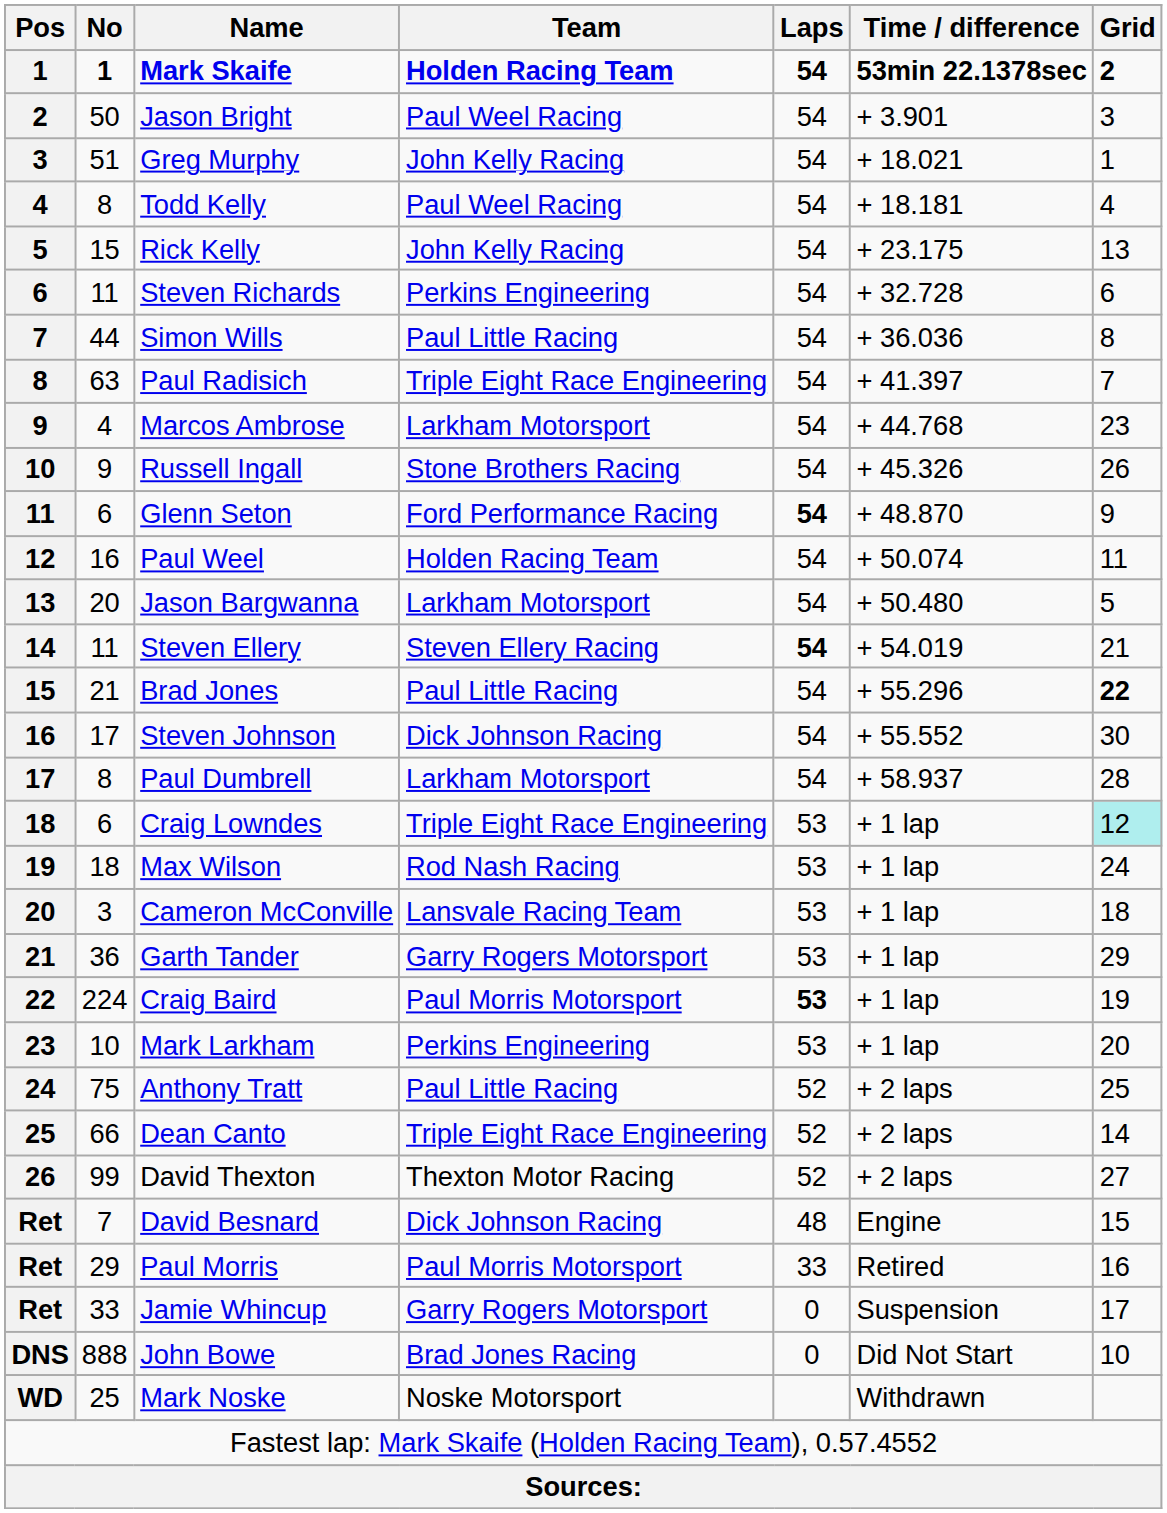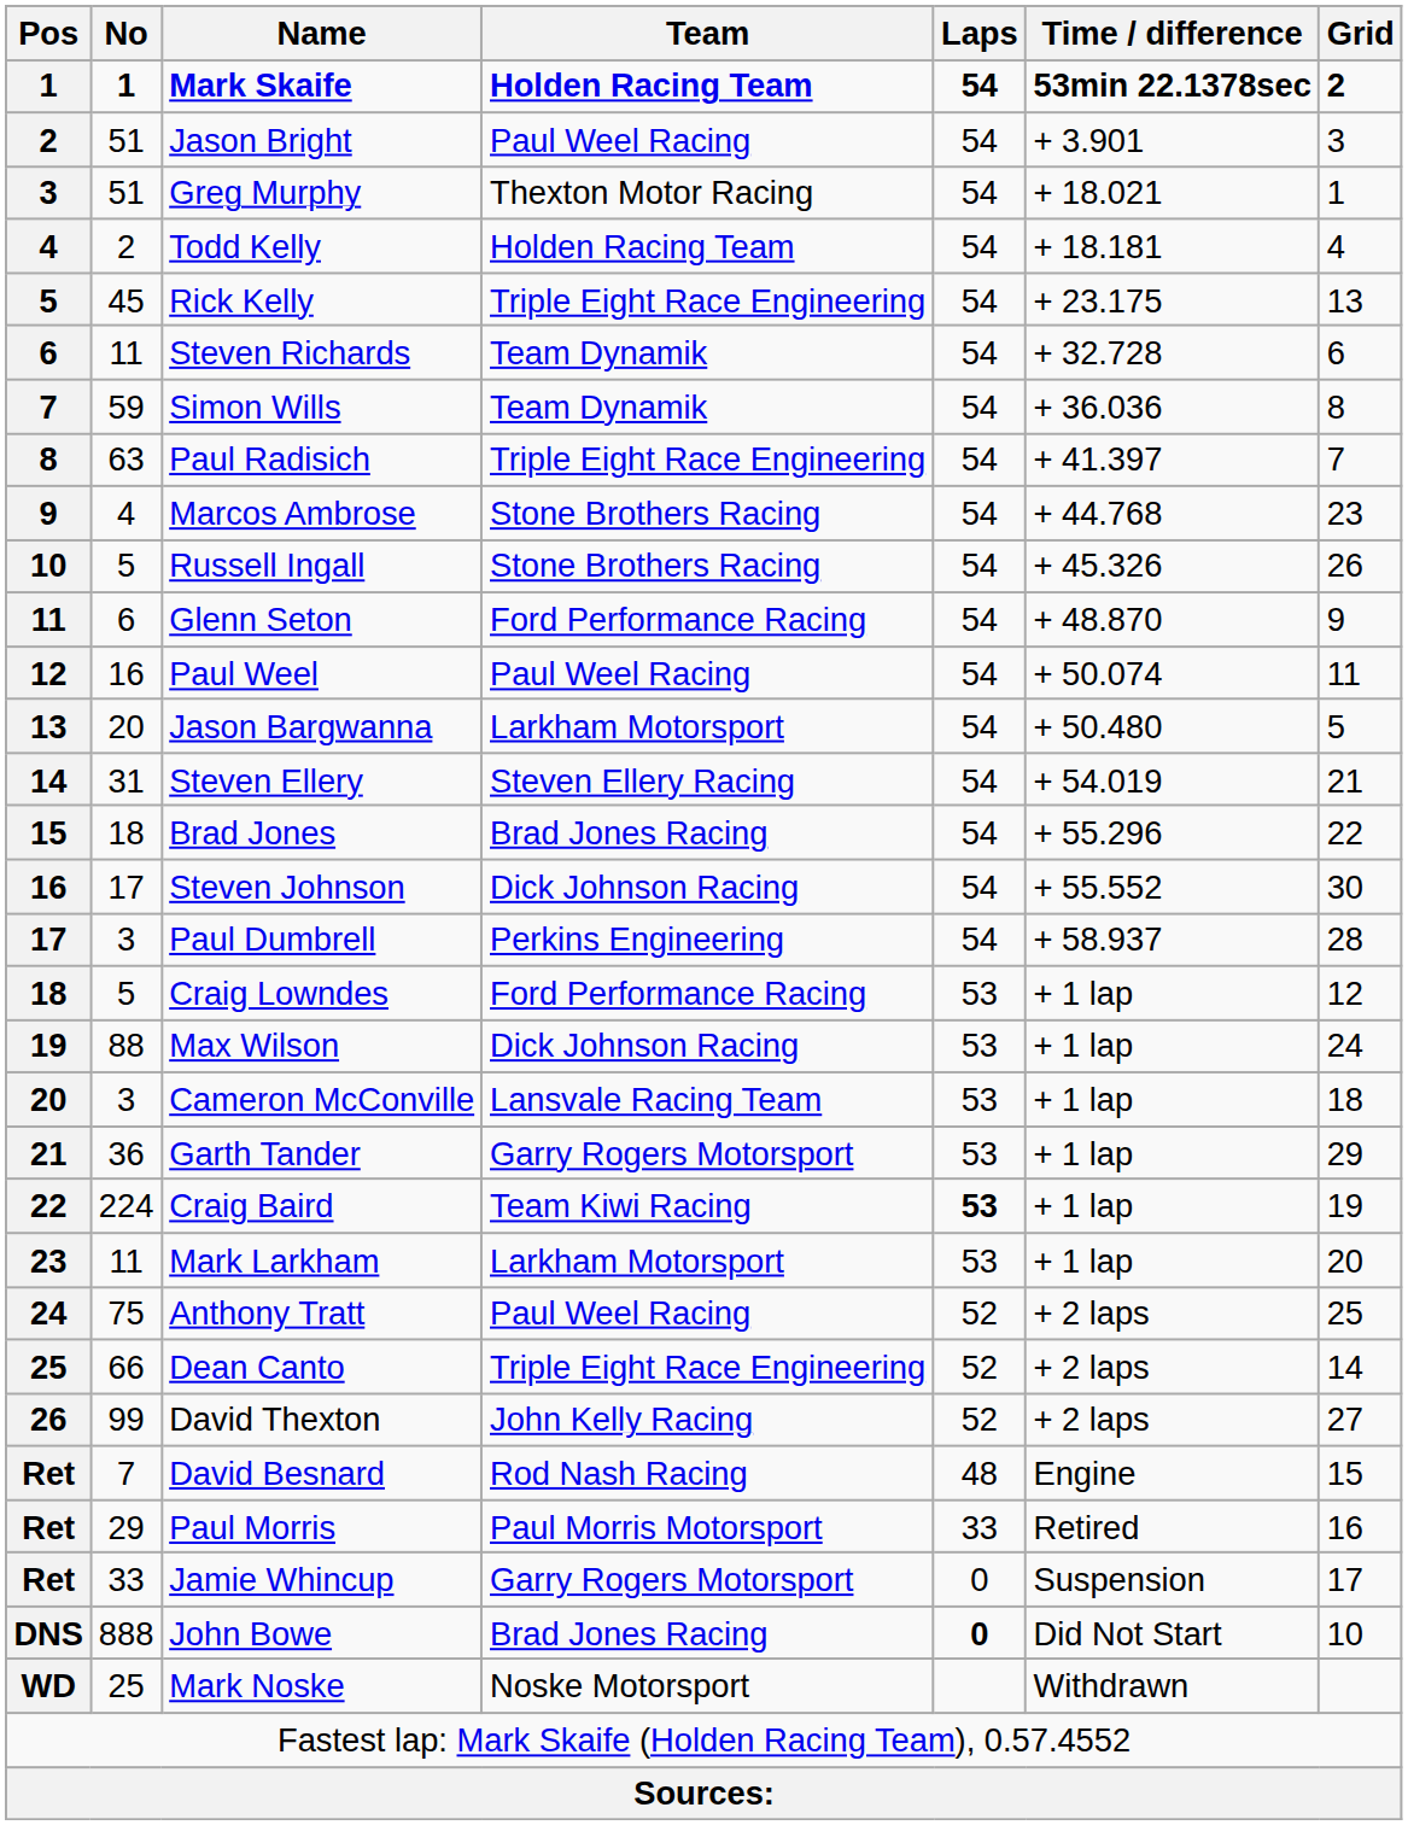 <table class="wikitable" style="font-size: 87%;">
 <tr>
 <th>Pos</th>
 <th>No</th>
 <th>Name</th>
 <th>Team</th>
 <th>Laps</th>
 <th>Time / difference</th>
 <th>Grid</th>
 </tr>
 <tr>
 <th>1</th>
 <td align="center"><strong>1</strong></td>
 <td><strong> <a href='#'>Mark Skaife</a></strong></td>
 <td><strong><a href='#'>Holden Racing Team</a></strong></td>
 <td align="center"><strong>54</strong></td>
 <td><strong>53min 22.1378sec</strong></td>
 <td><strong>2</strong></td>
 </tr>
 <tr>
 <th>2</th>
-<td align="center">50</td>
+<td align="center">51</td>
 <td> <a href='#'>Jason Bright</a></td>
 <td><a href='#'>Paul Weel Racing</a></td>
 <td align="center">54</td>
 <td>+ 3.901</td>
 <td>3</td>
 </tr>
 <tr>
 <th>3</th>
 <td align="center">51</td>
 <td> <a href='#'>Greg Murphy</a></td>
-<td><a href='#'>John Kelly Racing</a></td>
+<td>Thexton Motor Racing</td>
 <td align="center">54</td>
 <td>+ 18.021</td>
 <td>1</td>
 </tr>
 <tr>
 <th>4</th>
-<td align="center">8</td>
+<td align="center">2</td>
 <td> <a href='#'>Todd Kelly</a></td>
-<td><a href='#'>Paul Weel Racing</a></td>
+<td><a href='#'>Holden Racing Team</a></td>
 <td align="center">54</td>
 <td>+ 18.181</td>
 <td>4</td>
 </tr>
 <tr>
 <th>5</th>
-<td align="center">15</td>
+<td align="center">45</td>
 <td> <a href='#'>Rick Kelly</a></td>
-<td><a href='#'>John Kelly Racing</a></td>
+<td><a href='#'>Triple Eight Race Engineering</a></td>
 <td align="center">54</td>
 <td>+ 23.175</td>
 <td>13</td>
 </tr>
 <tr>
 <th>6</th>
 <td align="center">11</td>
 <td> <a href='#'>Steven Richards</a></td>
-<td><a href='#'>Perkins Engineering</a></td>
+<td><a href='#'>Team Dynamik</a></td>
 <td align="center">54</td>
 <td>+ 32.728</td>
 <td>6</td>
 </tr>
 <tr>
 <th>7</th>
-<td align="center">44</td>
+<td align="center">59</td>
 <td> <a href='#'>Simon Wills</a></td>
-<td><a href='#'>Paul Little Racing</a></td>
+<td><a href='#'>Team Dynamik</a></td>
 <td align="center">54</td>
 <td>+ 36.036</td>
 <td>8</td>
 </tr>
 <tr>
 <th>8</th>
 <td align="center">63</td>
 <td> <a href='#'>Paul Radisich</a></td>
 <td><a href='#'>Triple Eight Race Engineering</a></td>
 <td align="center">54</td>
 <td>+ 41.397</td>
 <td>7</td>
 </tr>
 <tr>
 <th>9</th>
 <td align="center">4</td>
 <td> <a href='#'>Marcos Ambrose</a></td>
-<td><a href='#'>Larkham Motorsport</a></td>
+<td><a href='#'>Stone Brothers Racing</a></td>
 <td align="center">54</td>
 <td>+ 44.768</td>
 <td>23</td>
 </tr>
 <tr>
 <th>10</th>
-<td align="center">9</td>
+<td align="center">5</td>
 <td> <a href='#'>Russell Ingall</a></td>
 <td><a href='#'>Stone Brothers Racing</a></td>
 <td align="center">54</td>
 <td>+ 45.326</td>
 <td>26</td>
 </tr>
 <tr>
 <th>11</th>
 <td align="center">6</td>
 <td> <a href='#'>Glenn Seton</a></td>
 <td><a href='#'>Ford Performance Racing</a></td>
-<td align="center"><strong>54</strong></td>
+<td align="center">54</td>
 <td>+ 48.870</td>
 <td>9</td>
 </tr>
 <tr>
 <th>12</th>
 <td align="center">16</td>
 <td> <a href='#'>Paul Weel</a></td>
-<td><a href='#'>Holden Racing Team</a></td>
+<td><a href='#'>Paul Weel Racing</a></td>
 <td align="center">54</td>
 <td>+ 50.074</td>
 <td>11</td>
 </tr>
 <tr>
 <th>13</th>
 <td align="center">20</td>
 <td> <a href='#'>Jason Bargwanna</a></td>
 <td><a href='#'>Larkham Motorsport</a></td>
 <td align="center">54</td>
 <td>+ 50.480</td>
 <td>5</td>
 </tr>
 <tr>
 <th>14</th>
-<td align="center">11</td>
+<td align="center">31</td>
 <td> <a href='#'>Steven Ellery</a></td>
 <td><a href='#'>Steven Ellery Racing</a></td>
-<td align="center"><strong>54</strong></td>
+<td align="center">54</td>
 <td>+ 54.019</td>
 <td>21</td>
 </tr>
 <tr>
 <th>15</th>
-<td align="center">21</td>
+<td align="center">18</td>
 <td> <a href='#'>Brad Jones</a></td>
-<td><a href='#'>Paul Little Racing</a></td>
+<td><a href='#'>Brad Jones Racing</a></td>
 <td align="center">54</td>
 <td>+ 55.296</td>
-<td><strong>22</strong></td>
+<td>22</td>
 </tr>
 <tr>
 <th>16</th>
 <td align="center">17</td>
 <td> <a href='#'>Steven Johnson</a></td>
 <td><a href='#'>Dick Johnson Racing</a></td>
 <td align="center">54</td>
 <td>+ 55.552</td>
 <td>30</td>
 </tr>
 <tr>
 <th>17</th>
-<td align="center">8</td>
+<td align="center">3</td>
 <td> <a href='#'>Paul Dumbrell</a></td>
-<td><a href='#'>Larkham Motorsport</a></td>
+<td><a href='#'>Perkins Engineering</a></td>
 <td align="center">54</td>
 <td>+ 58.937</td>
 <td>28</td>
 </tr>
 <tr>
 <th>18</th>
-<td align="center">6</td>
+<td align="center">5</td>
 <td> <a href='#'>Craig Lowndes</a></td>
-<td><a href='#'>Triple Eight Race Engineering</a></td>
+<td><a href='#'>Ford Performance Racing</a></td>
 <td align="center">53</td>
 <td>+ 1 lap</td>
-<td style="background: paleturquoise;">12</td>
+<td>12</td>
 </tr>
 <tr>
 <th>19</th>
-<td align="center">18</td>
+<td align="center">88</td>
 <td> <a href='#'>Max Wilson</a></td>
-<td><a href='#'>Rod Nash Racing</a></td>
+<td><a href='#'>Dick Johnson Racing</a></td>
 <td align="center">53</td>
 <td>+ 1 lap</td>
 <td>24</td>
 </tr>
 <tr>
 <th>20</th>
 <td align="center">3</td>
 <td> <a href='#'>Cameron McConville</a></td>
 <td><a href='#'>Lansvale Racing Team</a></td>
 <td align="center">53</td>
 <td>+ 1 lap</td>
 <td>18</td>
 </tr>
 <tr>
 <th>21</th>
 <td align="center">36</td>
 <td> <a href='#'>Garth Tander</a></td>
 <td><a href='#'>Garry Rogers Motorsport</a></td>
 <td align="center">53</td>
 <td>+ 1 lap</td>
 <td>29</td>
 </tr>
 <tr>
 <th>22</th>
 <td align="center">224</td>
 <td> <a href='#'>Craig Baird</a></td>
-<td><a href='#'>Paul Morris Motorsport</a></td>
+<td><a href='#'>Team Kiwi Racing</a></td>
 <td align="center"><strong>53</strong></td>
 <td>+ 1 lap</td>
 <td>19</td>
 </tr>
 <tr>
 <th>23</th>
-<td align="center">10</td>
+<td align="center">11</td>
 <td> <a href='#'>Mark Larkham</a></td>
-<td><a href='#'>Perkins Engineering</a></td>
+<td><a href='#'>Larkham Motorsport</a></td>
 <td align="center">53</td>
 <td>+ 1 lap</td>
 <td>20</td>
 </tr>
 <tr>
 <th>24</th>
 <td align="center">75</td>
 <td> <a href='#'>Anthony Tratt</a></td>
-<td><a href='#'>Paul Little Racing</a></td>
+<td><a href='#'>Paul Weel Racing</a></td>
 <td align="center">52</td>
 <td>+ 2 laps</td>
 <td>25</td>
 </tr>
 <tr>
 <th>25</th>
 <td align="center">66</td>
 <td> <a href='#'>Dean Canto</a></td>
 <td><a href='#'>Triple Eight Race Engineering</a></td>
 <td align="center">52</td>
 <td>+ 2 laps</td>
 <td>14</td>
 </tr>
 <tr>
 <th>26</th>
 <td align="center">99</td>
 <td> David Thexton</td>
-<td>Thexton Motor Racing</td>
+<td><a href='#'>John Kelly Racing</a></td>
 <td align="center">52</td>
 <td>+ 2 laps</td>
 <td>27</td>
 </tr>
 <tr>
 <th>Ret</th>
 <td align="center">7</td>
 <td> <a href='#'>David Besnard</a></td>
-<td><a href='#'>Dick Johnson Racing</a></td>
+<td><a href='#'>Rod Nash Racing</a></td>
 <td align="center">48</td>
 <td>Engine</td>
 <td>15</td>
 </tr>
 <tr>
 <th>Ret</th>
 <td align="center">29</td>
 <td> <a href='#'>Paul Morris</a></td>
 <td><a href='#'>Paul Morris Motorsport</a></td>
 <td align="center">33</td>
 <td>Retired</td>
 <td>16</td>
 </tr>
 <tr>
 <th>Ret</th>
 <td align="center">33</td>
 <td> <a href='#'>Jamie Whincup</a></td>
 <td><a href='#'>Garry Rogers Motorsport</a></td>
 <td align="center">0</td>
 <td>Suspension</td>
 <td>17</td>
 </tr>
 <tr>
 <th>DNS</th>
 <td align="center">888</td>
 <td> <a href='#'>John Bowe</a></td>
 <td><a href='#'>Brad Jones Racing</a></td>
-<td align="center">0</td>
+<td align="center"><strong>0</strong></td>
 <td>Did Not Start</td>
 <td>10</td>
 </tr>
 <tr>
 <th>WD</th>
 <td align="center">25</td>
 <td> <a href='#'>Mark Noske</a></td>
 <td>Noske Motorsport</td>
 <td align="center"></td>
 <td>Withdrawn</td>
 <td></td>
 </tr>
 <tr>
 <td colspan="7" align="center">Fastest lap: <a href='#'>Mark Skaife</a> (<a href='#'>Holden Racing Team</a>), 0.57.4552</td>
 </tr>
 <tr>
 <th colspan="7">Sources: </th>
 </tr>
 </table>
